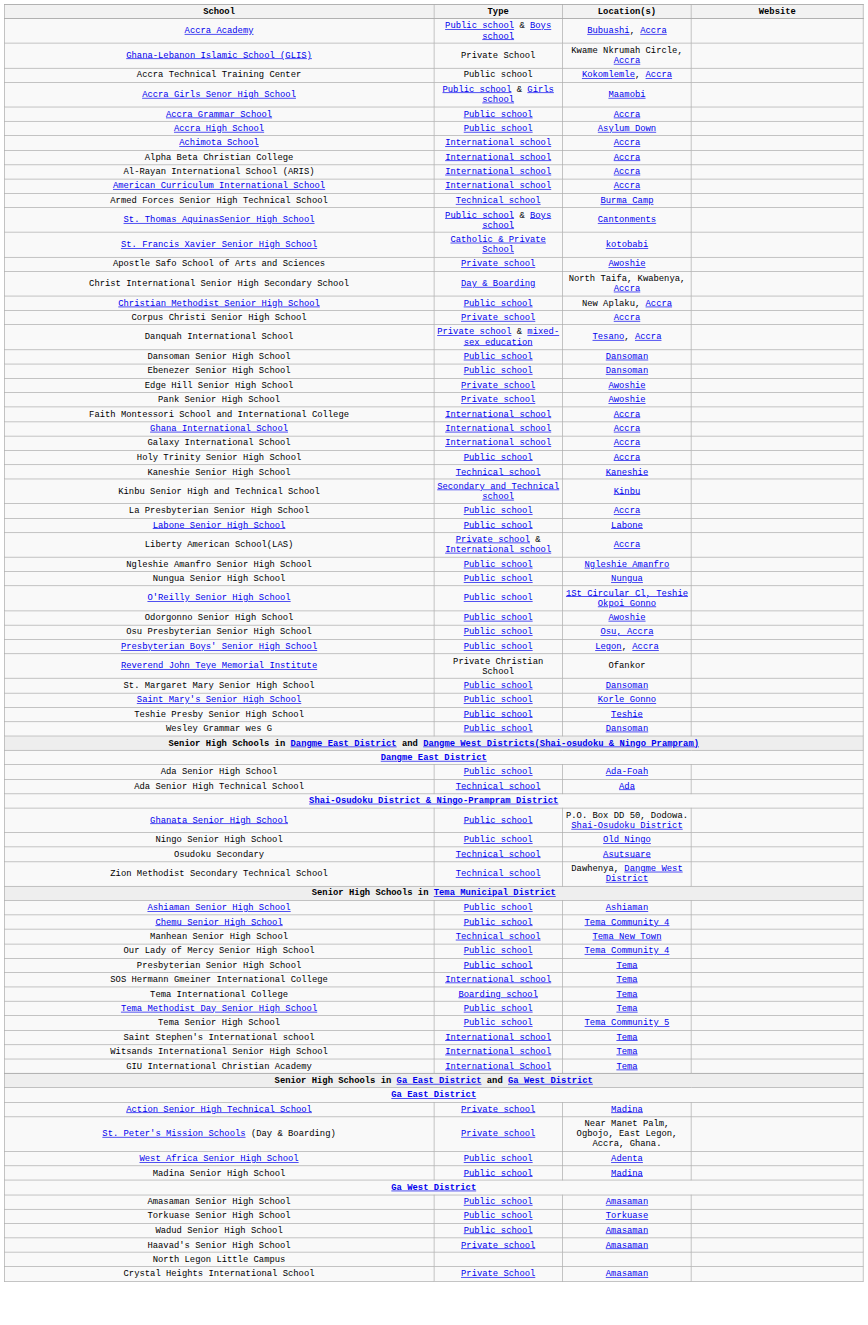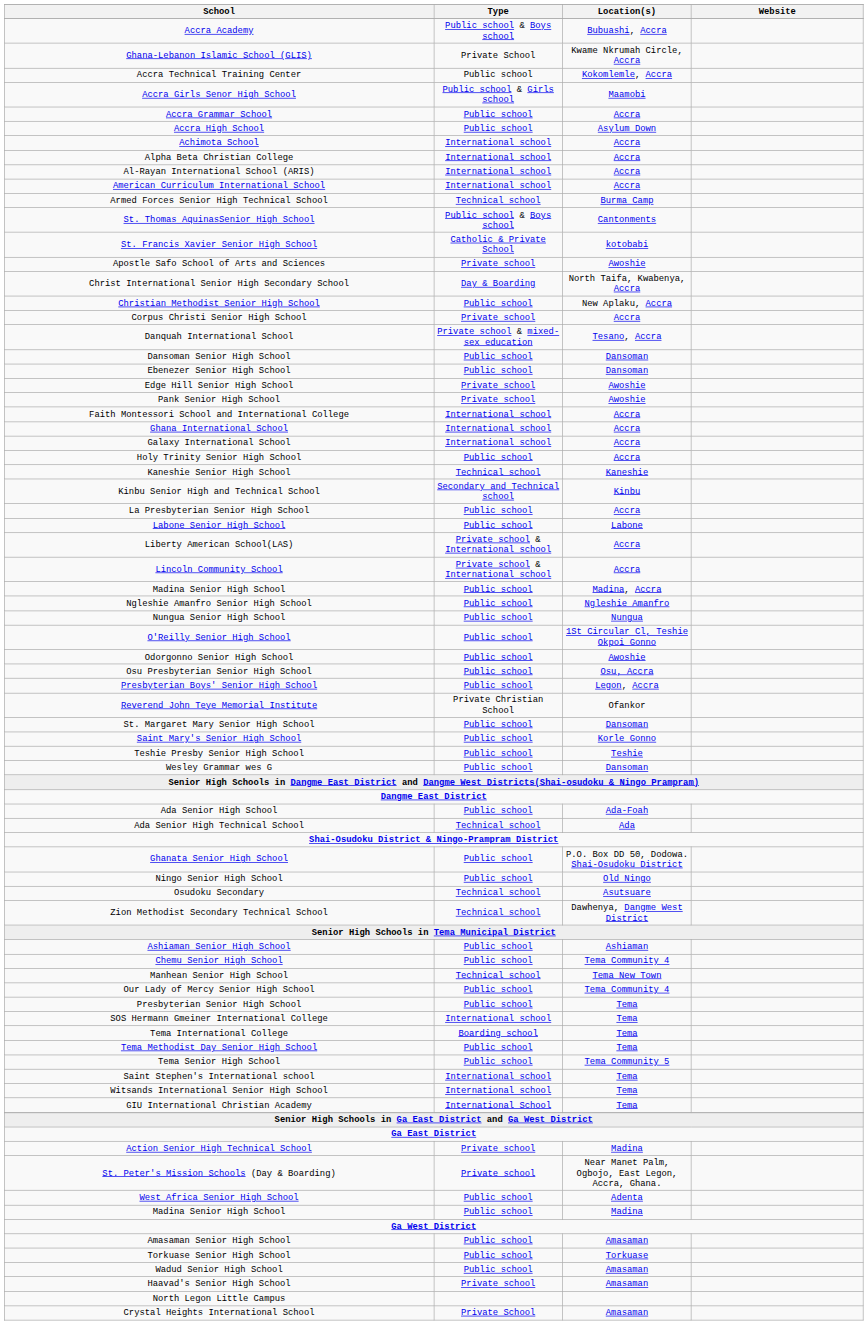 <table class="wikitable sortable" style="width:100%;text-align: center">
 <tr>
 </tr>
 <tr>
 <th style="width:50%;" class="unsortable">School</th>
 <th style="width:15%;" class="unsortable">Type</th>
 <th style="width:15%;" class="unsortable">Location(s)</th>
 <th style="width:20%;" class="unsortable">Website</th>
 </tr>
 <tr style="background:#eee;">
 </tr>
 <tr>
 <td><a href='#'>Accra Academy</a></td>
 <td><a href='#'>Public school</a> & <a href='#'>Boys school</a></td>
 <td><a href='#'>Bubuashi</a>, <a href='#'>Accra</a></td>
 <td></td>
 </tr>
 <tr>
 <td><a href='#'>Ghana-Lebanon Islamic School (GLIS)</a></td>
 <td>Private School</td>
 <td>Kwame Nkrumah Circle, <a href='#'>Accra</a></td>
 <td></td>
 </tr>
 <tr>
 <td>Accra Technical Training Center </td>
 <td>Public school</td>
 <td><a href='#'>Kokomlemle</a>, <a href='#'>Accra</a></td>
 <td></td>
 </tr>
 <tr>
 <td><a href='#'>Accra Girls Senor High School</a></td>
 <td><a href='#'>Public school</a> & <a href='#'>Girls school</a></td>
 <td><a href='#'>Maamobi</a></td>
 <td></td>
 </tr>
 <tr>
 <td><a href='#'>Accra Grammar School</a></td>
 <td><a href='#'>Public school</a></td>
 <td><a href='#'>Accra</a></td>
 <td></td>
 </tr>
 <tr>
 <td><a href='#'>Accra High School</a></td>
 <td><a href='#'>Public school</a></td>
 <td><a href='#'>Asylum Down</a></td>
 <td></td>
 </tr>
 <tr>
 <td><a href='#'>Achimota School</a></td>
 <td><a href='#'>International school</a></td>
 <td><a href='#'>Accra</a></td>
 <td></td>
 </tr>
 <tr>
 <td>Alpha Beta Christian College</td>
 <td><a href='#'>International school</a></td>
 <td><a href='#'>Accra</a></td>
 <td></td>
 </tr>
 <tr>
 <td>Al-Rayan International School (ARIS)</td>
 <td><a href='#'>International school</a></td>
 <td><a href='#'>Accra</a></td>
 <td></td>
 </tr>
 <tr>
 <td><a href='#'>American Curriculum International School</a></td>
 <td><a href='#'>International school</a></td>
 <td><a href='#'>Accra</a></td>
 <td></td>
 </tr>
 <tr>
 <td>Armed Forces Senior High Technical School</td>
 <td><a href='#'>Technical school</a></td>
 <td><a href='#'>Burma Camp</a></td>
 <td></td>
 </tr>
 <tr>
 <td><a href='#'>St. Thomas Aquinas</a><a href='#'>Senior High School</a></td>
 <td><a href='#'>Public school</a> & <a href='#'>Boys school</a></td>
 <td><a href='#'>Cantonments</a></td>
 <td></td>
 </tr>
 <tr>
 <td><a href='#'>St. Francis Xavier Senior High School</a></td>
 <td><a href='#'>Catholic & Private School</a></td>
 <td><a href='#'>kotobabi</a></td>
 <td></td>
 </tr>
 <tr>
 <td>Apostle Safo School of Arts and Sciences</td>
 <td><a href='#'>Private school</a></td>
 <td><a href='#'>Awoshie</a></td>
 <td></td>
 </tr>
 <tr>
 <td>Christ International Senior High Secondary School</td>
 <td><a href='#'>Day & Boarding</a></td>
 <td>North Taifa, Kwabenya, <a href='#'>Accra</a></td>
 <td></td>
 </tr>
 <tr>
 <td><a href='#'>Christian Methodist Senior High School</a></td>
 <td><a href='#'>Public school</a></td>
 <td>New Aplaku, <a href='#'>Accra</a></td>
 <td></td>
 </tr>
 <tr>
 <td>Corpus Christi Senior High School</td>
 <td><a href='#'>Private school</a></td>
 <td><a href='#'>Accra</a></td>
 <td></td>
 </tr>
 <tr>
 <td>Danquah International School</td>
 <td><a href='#'>Private school</a> & <a href='#'>mixed-sex education</a></td>
 <td><a href='#'>Tesano</a>, <a href='#'>Accra</a></td>
 <td></td>
 </tr>
 <tr>
 <td>Dansoman Senior High School</td>
 <td><a href='#'>Public school</a></td>
 <td><a href='#'>Dansoman</a></td>
 <td></td>
 </tr>
 <tr>
 <td>Ebenezer Senior High School</td>
 <td><a href='#'>Public school</a></td>
 <td><a href='#'>Dansoman</a></td>
 <td></td>
 </tr>
 <tr>
 <td>Edge Hill Senior High School</td>
 <td><a href='#'>Private school</a></td>
 <td><a href='#'>Awoshie</a></td>
 <td></td>
 </tr>
 <tr>
 <td>Pank Senior High School</td>
 <td><a href='#'>Private school</a></td>
 <td><a href='#'>Awoshie</a></td>
 <td></td>
 </tr>
 <tr>
 <td>Faith Montessori School and International College</td>
 <td><a href='#'>International school</a></td>
 <td><a href='#'>Accra</a></td>
 <td></td>
 </tr>
 <tr>
 <td><a href='#'>Ghana International School</a></td>
 <td><a href='#'>International school</a></td>
 <td><a href='#'>Accra</a></td>
 <td></td>
 </tr>
 <tr>
 <td>Galaxy International School</td>
 <td><a href='#'>International school</a></td>
 <td><a href='#'>Accra</a></td>
 <td></td>
 </tr>
 <tr>
 <td>Holy Trinity Senior High School</td>
 <td><a href='#'>Public school</a></td>
 <td><a href='#'>Accra</a></td>
 <td></td>
 </tr>
 <tr>
 <td>Kaneshie Senior High School</td>
 <td><a href='#'>Technical school</a></td>
 <td><a href='#'>Kaneshie</a></td>
 <td></td>
 </tr>
 <tr>
 <td>Kinbu Senior High and Technical School</td>
 <td><a href='#'>Secondary and Technical school</a></td>
 <td><a href='#'>Kinbu</a></td>
 <td></td>
 </tr>
 <tr>
 <td>La Presbyterian Senior High School</td>
 <td><a href='#'>Public school</a></td>
 <td><a href='#'>Accra</a></td>
 <td></td>
 </tr>
 <tr>
 <td><a href='#'>Labone Senior High School</a></td>
 <td><a href='#'>Public school</a></td>
 <td><a href='#'>Labone</a></td>
 <td></td>
 </tr>
 <tr>
 <td>Liberty American School(LAS)</td>
 <td><a href='#'>Private school</a> & <a href='#'>International school</a></td>
 <td><a href='#'>Accra</a></td>
+<td></td>
+</tr>
+<tr>
+<td><a href='#'>Lincoln Community School</a></td>
+<td><a href='#'>Private school</a> & <a href='#'>International school</a></td>
+<td><a href='#'>Accra</a></td>
+<td></td>
+</tr>
+<tr>
+<td>Madina Senior High School</td>
+<td><a href='#'>Public school</a></td>
+<td><a href='#'>Madina</a>, <a href='#'>Accra</a></td>
 <td></td>
 </tr>
 <tr>
 <td>Ngleshie Amanfro Senior High School</td>
 <td><a href='#'>Public school</a></td>
 <td><a href='#'>Ngleshie Amanfro</a></td>
 <td></td>
 </tr>
 <tr>
 <td>Nungua Senior High School</td>
 <td><a href='#'>Public school</a></td>
 <td><a href='#'>Nungua</a></td>
 <td></td>
 </tr>
 <tr>
 <td><a href='#'>O'Reilly Senior High School</a></td>
 <td><a href='#'>Public school</a></td>
 <td><a href='#'>1St Circular Cl, Teshie Okpoi Gonno</a></td>
 <td></td>
 </tr>
 <tr>
 <td>Odorgonno Senior High School</td>
 <td><a href='#'>Public school</a></td>
 <td><a href='#'>Awoshie</a></td>
 <td></td>
 </tr>
 <tr>
 <td>Osu Presbyterian Senior High School</td>
 <td><a href='#'>Public school</a></td>
 <td><a href='#'>Osu, Accra</a></td>
 <td></td>
 </tr>
 <tr>
 <td><a href='#'>Presbyterian Boys' Senior High School</a></td>
 <td><a href='#'>Public school</a></td>
 <td><a href='#'>Legon</a>, <a href='#'>Accra</a></td>
 <td></td>
 </tr>
 <tr>
 <td><a href='#'>Reverend John Teye Memorial Institute</a></td>
 <td>Private Christian School</td>
 <td>Ofankor</td>
 <td></td>
 </tr>
 <tr>
 <td>St. Margaret Mary Senior High School</td>
 <td><a href='#'>Public school</a></td>
 <td><a href='#'>Dansoman</a></td>
 <td></td>
 </tr>
 <tr>
 <td><a href='#'>Saint Mary's Senior High School</a></td>
 <td><a href='#'>Public school</a></td>
 <td><a href='#'>Korle Gonno</a></td>
 <td></td>
 </tr>
 <tr>
 <td>Teshie Presby Senior High School</td>
 <td><a href='#'>Public school</a></td>
 <td><a href='#'>Teshie</a></td>
 <td></td>
 </tr>
 <tr>
 <td>Wesley Grammar wes G</td>
 <td><a href='#'>Public school</a></td>
 <td><a href='#'>Dansoman</a></td>
 <td></td>
 </tr>
 <tr style="background:#eee">
 <td colspan=4><strong>Senior High Schools in <a href='#'>Dangme East District</a> and <a href='#'>Dangme West Districts(Shai-osudoku & Ningo Prampram)</a></strong></td>
 </tr>
 <tr>
 <td colspan=4><strong><a href='#'>Dangme East District</a></strong></td>
 </tr>
 <tr>
 <td>Ada Senior High School</td>
 <td><a href='#'>Public school</a></td>
 <td><a href='#'>Ada-Foah</a></td>
 <td></td>
 </tr>
 <tr>
 <td>Ada Senior High Technical School</td>
 <td><a href='#'>Technical school</a></td>
 <td><a href='#'>Ada</a></td>
 <td></td>
 </tr>
 <tr>
 <td colspan=4><strong><a href='#'>Shai-Osudoku District & Ningo-Prampram District</a></strong></td>
 </tr>
 <tr>
 <td><a href='#'>Ghanata Senior High School</a></td>
 <td><a href='#'>Public school</a> </td>
 <td>P.O. Box DD 50, Dodowa. <a href='#'>Shai-Osudoku District</a></td>
 <td></td>
 </tr>
 <tr>
 <td>Ningo Senior High School</td>
 <td><a href='#'>Public school</a></td>
 <td><a href='#'>Old Ningo</a></td>
 <td></td>
 </tr>
 <tr>
 <td>Osudoku Secondary</td>
 <td><a href='#'>Technical school</a></td>
 <td><a href='#'>Asutsuare</a></td>
 <td></td>
 </tr>
 <tr>
 <td>Zion Methodist Secondary Technical School</td>
 <td><a href='#'>Technical school</a></td>
 <td>Dawhenya, <a href='#'>Dangme West District</a></td>
 <td></td>
 </tr>
 <tr style="background:#eee">
 <td colspan=4><strong>Senior High Schools in <a href='#'>Tema Municipal District</a></strong></td>
 </tr>
 <tr>
 <td><a href='#'>Ashiaman Senior High School</a></td>
 <td><a href='#'>Public school</a></td>
 <td><a href='#'>Ashiaman</a></td>
 <td></td>
 </tr>
 <tr>
 <td><a href='#'>Chemu Senior High School</a></td>
 <td><a href='#'>Public school</a></td>
 <td><a href='#'>Tema Community 4</a></td>
 <td></td>
 </tr>
 <tr>
 <td>Manhean Senior High School</td>
 <td><a href='#'>Technical school</a></td>
 <td><a href='#'>Tema New Town</a></td>
 <td></td>
 </tr>
 <tr>
 <td>Our Lady of Mercy Senior High School</td>
 <td><a href='#'>Public school</a></td>
 <td><a href='#'>Tema Community 4</a></td>
 <td></td>
 </tr>
 <tr>
 <td>Presbyterian Senior High School</td>
 <td><a href='#'>Public school</a></td>
 <td><a href='#'>Tema</a></td>
 <td></td>
 </tr>
 <tr>
 <td>SOS Hermann Gmeiner International College</td>
 <td><a href='#'>International school</a></td>
 <td><a href='#'>Tema</a></td>
 <td></td>
 </tr>
 <tr>
 <td>Tema International College</td>
 <td><a href='#'>Boarding school</a></td>
 <td><a href='#'>Tema</a></td>
 <td></td>
 </tr>
 <tr>
 <td><a href='#'>Tema Methodist Day Senior High School</a></td>
 <td><a href='#'>Public school</a></td>
 <td><a href='#'>Tema</a></td>
 <td></td>
 </tr>
 <tr>
 <td>Tema Senior High School</td>
 <td><a href='#'>Public school</a></td>
 <td><a href='#'>Tema Community 5</a></td>
 <td></td>
 </tr>
 <tr>
 <td>Saint Stephen's International school</td>
 <td><a href='#'>International school</a></td>
 <td><a href='#'>Tema</a></td>
 <td></td>
 </tr>
 <tr>
 <td>Witsands International Senior High School</td>
 <td><a href='#'>International school</a></td>
 <td><a href='#'>Tema</a></td>
 <td></td>
 </tr>
 <tr>
 <td>GIU International Christian Academy</td>
 <td><a href='#'>International School</a></td>
 <td><a href='#'>Tema</a></td>
 <td></td>
 </tr>
 <tr>
 </tr>
 <tr style="background:#eee">
 <td colspan=4><strong>Senior High Schools in <a href='#'>Ga East District</a> and <a href='#'>Ga West District</a></strong></td>
 </tr>
 <tr>
 <td colspan=4><strong><a href='#'>Ga East District</a></strong></td>
 </tr>
 <tr>
 <td><a href='#'>Action Senior High Technical School</a></td>
 <td><a href='#'>Private school</a></td>
 <td><a href='#'>Madina</a></td>
 <td></td>
 </tr>
 <tr>
 <td><a href='#'>St. Peter's Mission Schools</a> (Day & Boarding)</td>
 <td><a href='#'>Private school</a></td>
 <td>Near Manet Palm, Ogbojo, East Legon, Accra, Ghana.</td>
 <td></td>
 </tr>
 <tr>
 <td><a href='#'>West Africa Senior High School</a></td>
 <td><a href='#'>Public school</a></td>
 <td><a href='#'>Adenta</a></td>
 <td></td>
 </tr>
 <tr>
 <td>Madina Senior High School</td>
 <td><a href='#'>Public school</a></td>
 <td><a href='#'>Madina</a></td>
 <td></td>
 </tr>
 <tr>
 <td colspan=4><strong><a href='#'>Ga West District</a></strong></td>
 </tr>
 <tr>
 <td>Amasaman Senior High School</td>
 <td><a href='#'>Public school</a></td>
 <td><a href='#'>Amasaman</a></td>
 <td></td>
 </tr>
 <tr>
 <td>Torkuase Senior High School</td>
 <td><a href='#'>Public school</a></td>
 <td><a href='#'>Torkuase</a></td>
 <td></td>
 </tr>
 <tr>
 <td>Wadud Senior High School</td>
 <td><a href='#'>Public school</a></td>
 <td><a href='#'>Amasaman</a></td>
 <td></td>
 </tr>
 <tr>
 <td>Haavad's Senior High School</td>
 <td><a href='#'>Private school</a></td>
 <td><a href='#'>Amasaman</a></td>
 <td></td>
 </tr>
 <tr>
 <td>North Legon Little Campus</td>
 <td></td>
 <td></td>
 <td></td>
 </tr>
 <tr>
 <td>Crystal Heights International School</td>
 <td><a href='#'>Private School</a></td>
 <td><a href='#'>Amasaman</a></td>
 <td></td>
 </tr>
 </table>
